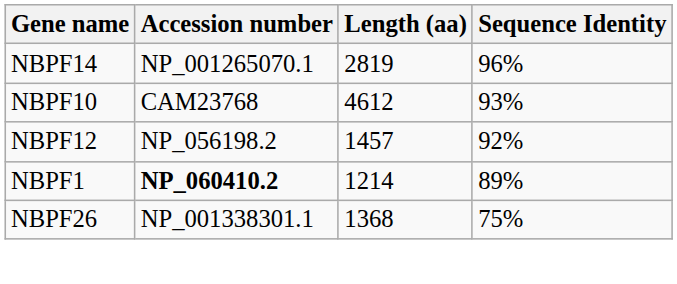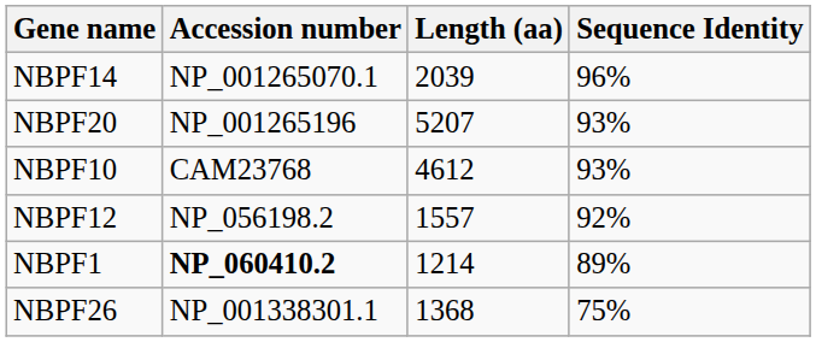 <table class="wikitable" style="margin-left: auto; margin-right: auto; border: none;">
 <tr>
 <th>Gene name</th>
 <th>Accession number</th>
 <th>Length (aa)</th>
 <th>Sequence Identity</th>
 </tr>
 <tr>
 <td>NBPF14</td>
 <td>NP_001265070.1</td>
-<td>2819</td>
+<td>2039</td>
 <td>96%</td>
+</tr>
+<tr>
+<td>NBPF20</td>
+<td>NP_001265196</td>
+<td>5207</td>
+<td>93%</td>
 </tr>
 <tr>
 <td>NBPF10</td>
 <td>CAM23768</td>
 <td>4612</td>
 <td>93%</td>
 </tr>
 <tr>
 <td>NBPF12</td>
 <td>NP_056198.2</td>
-<td>1457</td>
+<td>1557</td>
 <td>92%</td>
 </tr>
 <tr>
 <td>NBPF1</td>
 <td><strong>NP_060410.2</strong></td>
 <td>1214</td>
 <td>89%</td>
 </tr>
 <tr>
 <td>NBPF26</td>
 <td>NP_001338301.1</td>
 <td>1368</td>
 <td>75%</td>
 </tr>
 </table>
